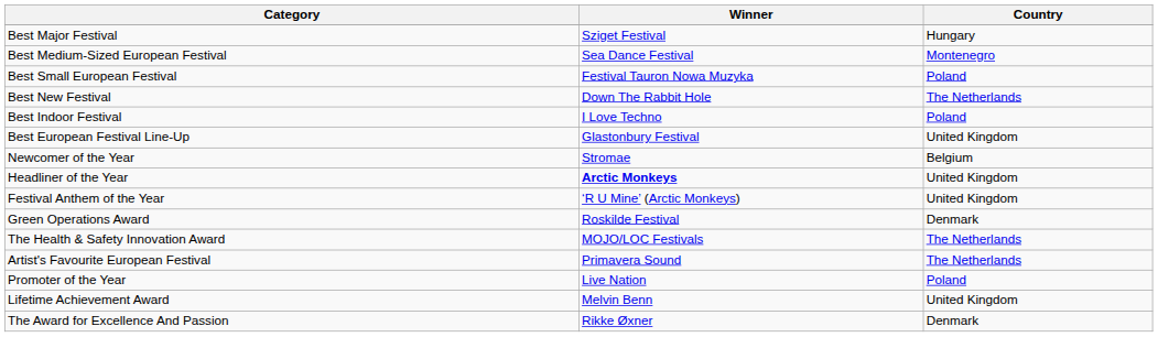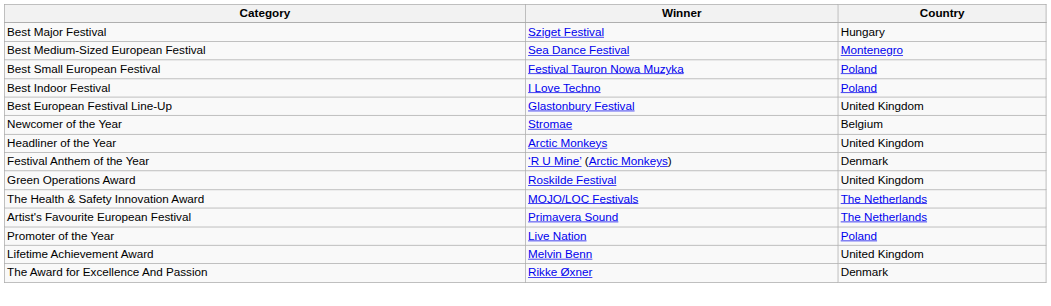 <table class="wikitable" width="72%">
 <tr>
 <th style="text-align:center;" width="50%" !>Category</th>
 <th style="text-align:center;" width="30%" !>Winner</th>
 <th style="text-align:center;" width="20%" !>Country</th>
 </tr>
 <tr bgcolor=#ffffff>
 </tr>
 <tr>
 <td>Best Major Festival</td>
 <td><a href='#'>Sziget Festival</a></td>
 <td>Hungary</td>
 </tr>
 <tr>
 <td>Best Medium-Sized European Festival</td>
 <td><a href='#'>Sea Dance Festival</a></td>
 <td><a href='#'>Montenegro</a></td>
 </tr>
 <tr>
 <td>Best Small European Festival</td>
 <td><a href='#'>Festival Tauron Nowa Muzyka</a></td>
 <td><a href='#'>Poland</a></td>
 </tr>
 <tr>
-<td>Best New Festival</td>
-<td><a href='#'>Down The Rabbit Hole</a></td>
-<td><a href='#'>The Netherlands</a></td>
-</tr>
-<tr>
 <td>Best Indoor Festival</td>
 <td><a href='#'>I Love Techno</a></td>
 <td><a href='#'>Poland</a></td>
 </tr>
 <tr>
 <td>Best European Festival Line-Up</td>
 <td><a href='#'>Glastonbury Festival</a></td>
 <td>United Kingdom</td>
 </tr>
 <tr>
 <td>Newcomer of the Year</td>
 <td><a href='#'>Stromae</a></td>
 <td>Belgium</td>
 </tr>
 <tr>
 <td>Headliner of the Year</td>
-<td><strong><a href='#'>Arctic Monkeys</a></strong></td>
+<td><a href='#'>Arctic Monkeys</a></td>
 <td>United Kingdom</td>
 </tr>
 <tr>
 <td>Festival Anthem of the Year</td>
 <td><a href='#'>‘R U Mine’</a> (<a href='#'>Arctic Monkeys</a>)</td>
-<td>United Kingdom</td>
+<td>Denmark</td>
 </tr>
 <tr>
 <td>Green Operations Award</td>
 <td><a href='#'>Roskilde Festival</a></td>
-<td>Denmark</td>
+<td>United Kingdom</td>
 </tr>
 <tr>
 <td>The Health & Safety Innovation Award</td>
 <td><a href='#'>MOJO/LOC Festivals</a></td>
 <td><a href='#'>The Netherlands</a></td>
 </tr>
 <tr>
 <td>Artist's Favourite European Festival</td>
 <td><a href='#'>Primavera Sound</a></td>
 <td><a href='#'>The Netherlands</a></td>
 </tr>
 <tr>
 <td>Promoter of the Year</td>
 <td><a href='#'>Live Nation</a></td>
 <td><a href='#'>Poland</a></td>
 </tr>
 <tr>
 <td>Lifetime Achievement Award</td>
 <td><a href='#'>Melvin Benn</a></td>
 <td>United Kingdom</td>
 </tr>
 <tr>
 <td>The Award for Excellence And Passion</td>
 <td><a href='#'>Rikke Øxner</a></td>
 <td>Denmark</td>
 </tr>
 </table>
